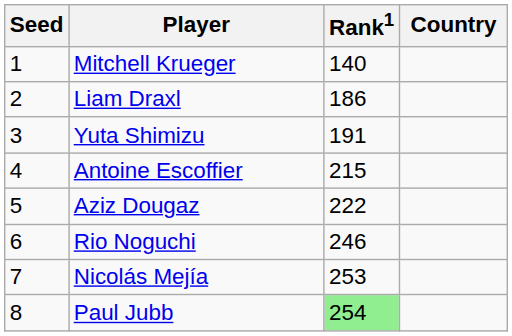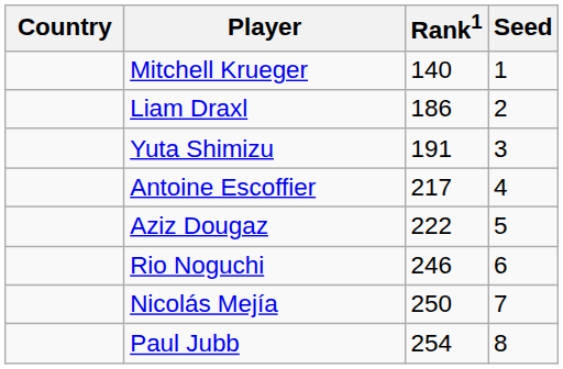 <table class="sortable wikitable">
 <tr>
-<th>Seed</th>
+<th width="70">Country</th>
 <th width="175">Player</th>
 <th>Rank<sup>1</sup></th>
-<th width="70">Country</th>
+<th>Seed</th>
 </tr>
 <tr>
-<td>1</td>
+<td></td>
 <td><a href='#'>Mitchell Krueger</a></td>
 <td>140</td>
-<td></td>
+<td>1</td>
 </tr>
 <tr>
-<td>2</td>
+<td></td>
 <td><a href='#'>Liam Draxl</a></td>
 <td>186</td>
-<td></td>
+<td>2</td>
 </tr>
 <tr>
-<td>3</td>
+<td></td>
 <td><a href='#'>Yuta Shimizu</a></td>
 <td>191</td>
-<td></td>
+<td>3</td>
 </tr>
 <tr>
+<td></td>
+<td><a href='#'>Antoine Escoffier</a></td>
+<td>217</td>
 <td>4</td>
-<td><a href='#'>Antoine Escoffier</a></td>
-<td>215</td>
-<td></td>
 </tr>
 <tr>
-<td>5</td>
+<td></td>
 <td><a href='#'>Aziz Dougaz</a></td>
 <td>222</td>
-<td></td>
+<td>5</td>
 </tr>
 <tr>
-<td>6</td>
+<td></td>
 <td><a href='#'>Rio Noguchi</a></td>
 <td>246</td>
-<td></td>
+<td>6</td>
 </tr>
 <tr>
+<td></td>
+<td><a href='#'>Nicolás Mejía</a></td>
+<td>250</td>
 <td>7</td>
-<td><a href='#'>Nicolás Mejía</a></td>
-<td>253</td>
-<td></td>
 </tr>
 <tr>
+<td></td>
+<td><a href='#'>Paul Jubb</a></td>
+<td>254</td>
 <td>8</td>
-<td><a href='#'>Paul Jubb</a></td>
-<td style="background: lightgreen;">254</td>
-<td></td>
 </tr>
 </table>
